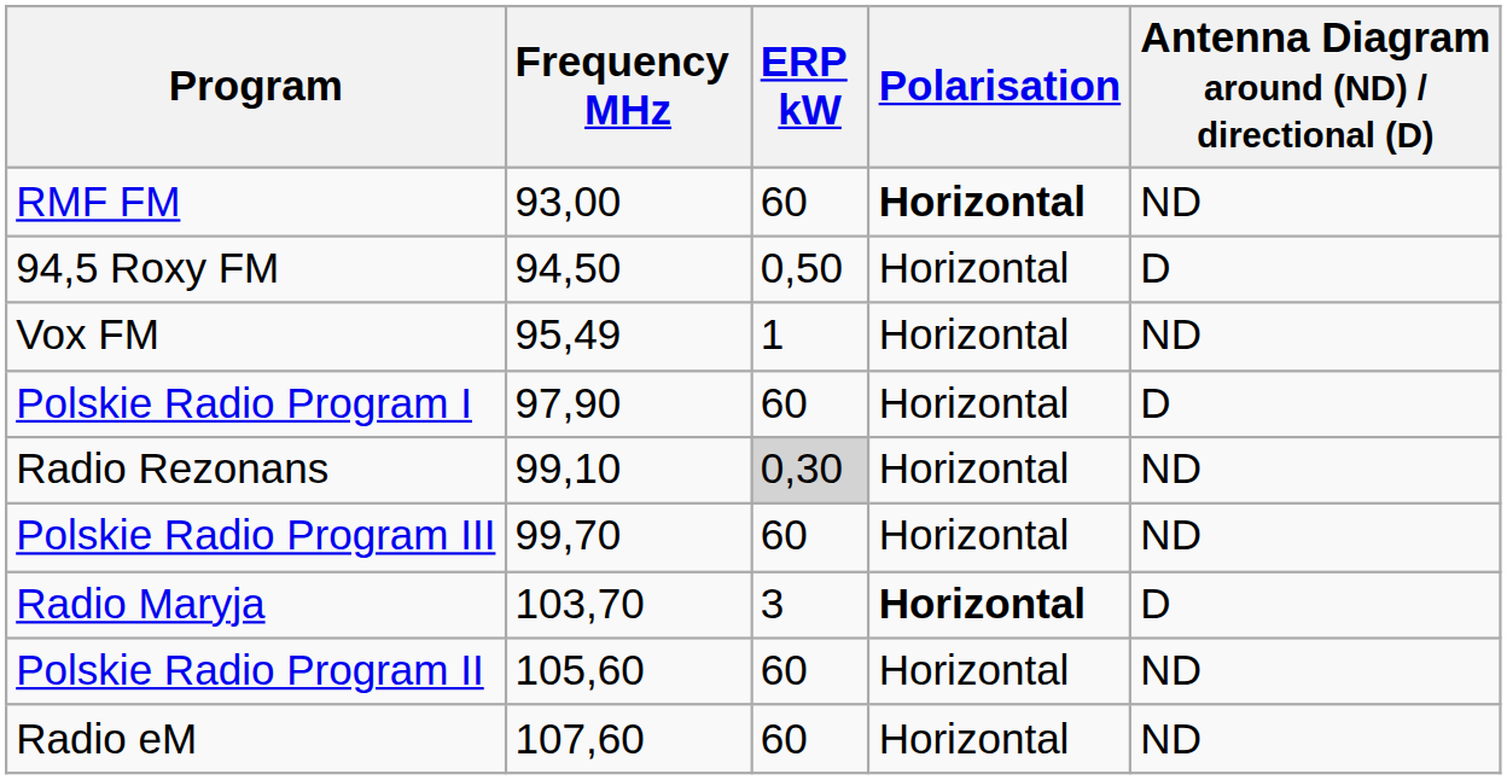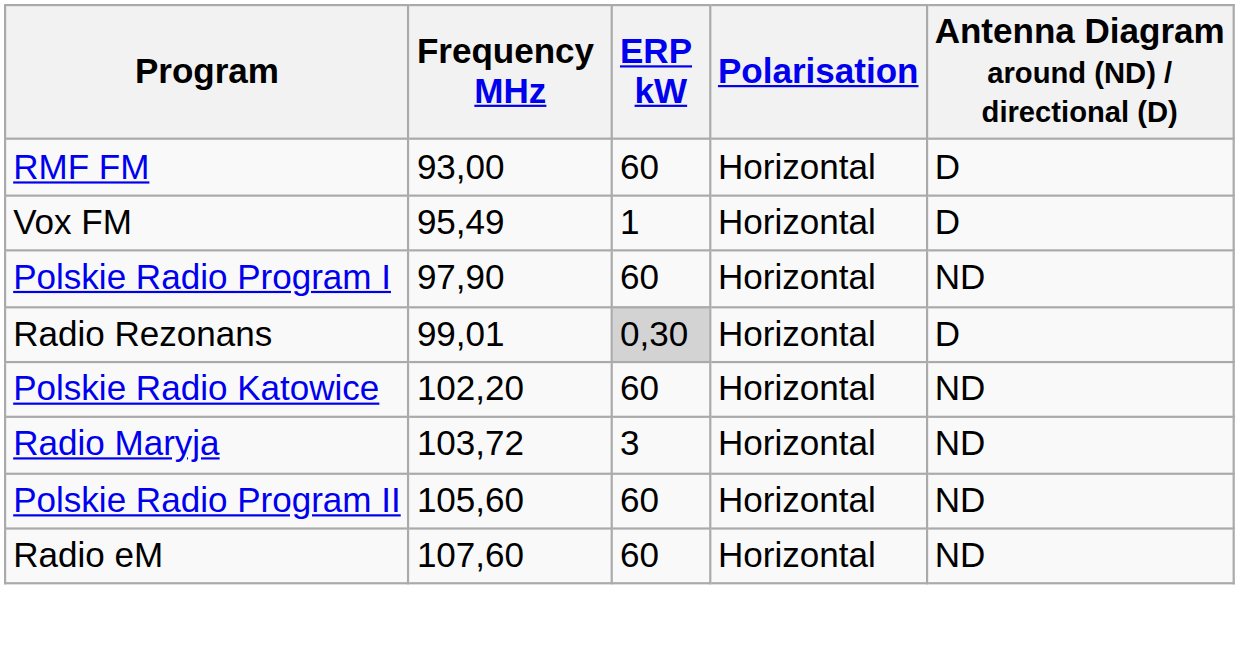 <table class="wikitable">
 <tr>
 <th>Program</th>
 <th>Frequency <br><a href='#'>MHz</a></th>
 <th><a href='#'>ERP</a> <br><a href='#'>kW</a></th>
 <th><a href='#'>Polarisation</a></th>
 <th>Antenna Diagram<br><small>around (ND) /<br>directional (D)</small></th>
 </tr>
 <tr>
 <td><a href='#'>RMF FM</a></td>
 <td>93,00</td>
 <td>60</td>
-<td><strong>Horizontal</strong></td>
-<td>ND</td>
-</tr>
-<tr>
-<td>94,5 Roxy FM</td>
-<td>94,50</td>
-<td>0,50</td>
 <td>Horizontal</td>
 <td>D</td>
 </tr>
 <tr>
 <td>Vox FM</td>
 <td>95,49</td>
 <td>1</td>
 <td>Horizontal</td>
-<td>ND</td>
+<td>D</td>
 </tr>
 <tr>
 <td><a href='#'>Polskie Radio Program I</a></td>
 <td>97,90</td>
 <td>60</td>
 <td>Horizontal</td>
+<td>ND</td>
+</tr>
+<tr>
+<td>Radio Rezonans</td>
+<td>99,01</td>
+<td style="background: lightgrey;">0,30</td>
+<td>Horizontal</td>
 <td>D</td>
 </tr>
 <tr>
-<td>Radio Rezonans</td>
-<td>99,10</td>
-<td style="background: lightgrey;">0,30</td>
-<td>Horizontal</td>
-<td>ND</td>
-</tr>
-<tr>
-<td><a href='#'>Polskie Radio Program III</a></td>
-<td>99,70</td>
+<td><a href='#'>Polskie Radio Katowice</a></td>
+<td>102,20</td>
 <td>60</td>
 <td>Horizontal</td>
 <td>ND</td>
 </tr>
 <tr>
 <td><a href='#'>Radio Maryja</a></td>
-<td>103,70</td>
+<td>103,72</td>
 <td>3</td>
-<td><strong>Horizontal</strong></td>
-<td>D</td>
+<td>Horizontal</td>
+<td>ND</td>
 </tr>
 <tr>
 <td><a href='#'>Polskie Radio Program II</a></td>
 <td>105,60</td>
 <td>60</td>
 <td>Horizontal</td>
 <td>ND</td>
 </tr>
 <tr>
 <td>Radio eM</td>
 <td>107,60</td>
 <td>60</td>
 <td>Horizontal</td>
 <td>ND</td>
 </tr>
 </table>
